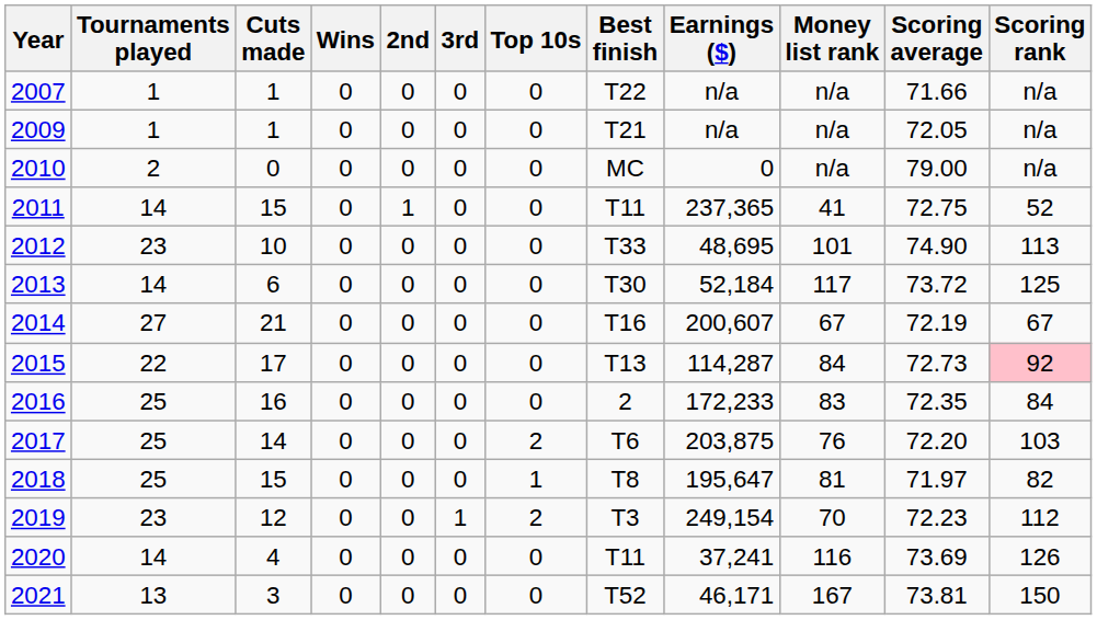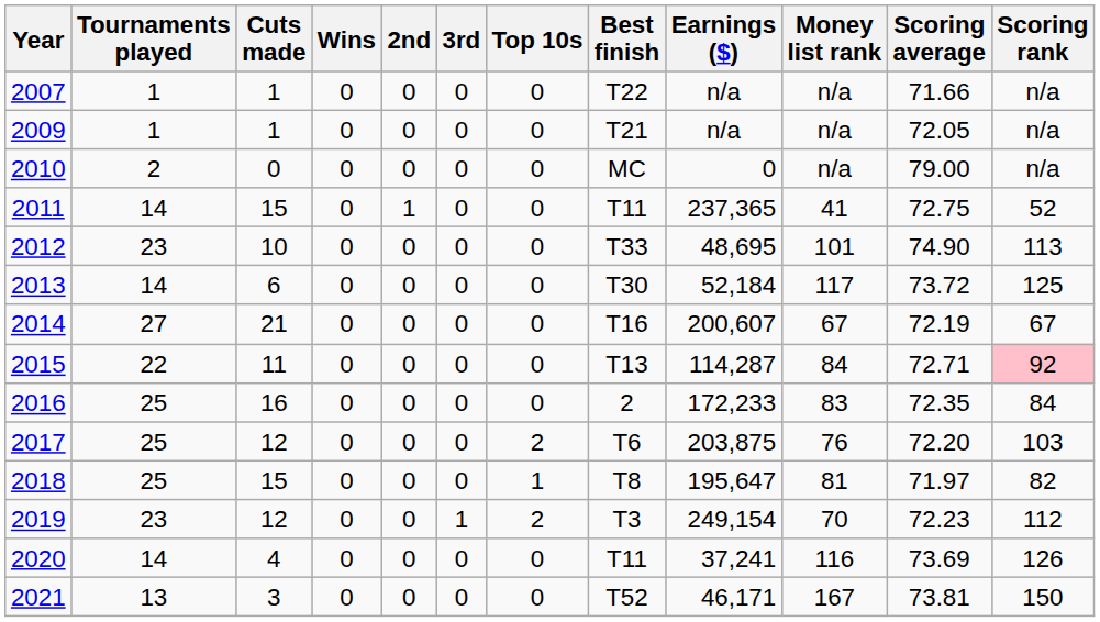 <table class="wikitable" style="text-align:center; font-size: 95%;">
 <tr>
 <th>Year</th>
 <th>Tournaments <br>played</th>
 <th>Cuts <br>made</th>
 <th>Wins</th>
 <th>2nd</th>
 <th>3rd</th>
 <th>Top 10s</th>
 <th>Best <br>finish</th>
 <th>Earnings<br>(<a href='#'>$</a>)</th>
 <th>Money <br>list rank</th>
 <th>Scoring <br>average</th>
 <th>Scoring <br>rank</th>
 </tr>
 <tr>
 <td><a href='#'>2007</a></td>
 <td>1</td>
 <td>1</td>
 <td>0</td>
 <td>0</td>
 <td>0</td>
 <td>0</td>
 <td>T22</td>
 <td align="center">n/a</td>
 <td align="center">n/a</td>
 <td>71.66</td>
 <td align="center">n/a</td>
 </tr>
 <tr>
 <td><a href='#'>2009</a></td>
 <td>1</td>
 <td>1</td>
 <td>0</td>
 <td>0</td>
 <td>0</td>
 <td>0</td>
 <td>T21</td>
 <td align="center">n/a</td>
 <td align="center">n/a</td>
 <td>72.05</td>
 <td align="center">n/a</td>
 </tr>
 <tr>
 <td><a href='#'>2010</a></td>
 <td>2</td>
 <td>0</td>
 <td>0</td>
 <td>0</td>
 <td>0</td>
 <td>0</td>
 <td>MC</td>
 <td align="right">0</td>
 <td>n/a</td>
 <td>79.00</td>
 <td>n/a</td>
 </tr>
 <tr>
 <td><a href='#'>2011</a></td>
 <td>14</td>
 <td>15</td>
 <td>0</td>
 <td>1</td>
 <td>0</td>
 <td>0</td>
 <td>T11</td>
 <td align="right">237,365</td>
 <td>41</td>
 <td>72.75</td>
 <td>52</td>
 </tr>
 <tr>
 <td><a href='#'>2012</a></td>
 <td>23</td>
 <td>10</td>
 <td>0</td>
 <td>0</td>
 <td>0</td>
 <td>0</td>
 <td>T33</td>
 <td align="right">48,695</td>
 <td>101</td>
 <td>74.90</td>
 <td>113</td>
 </tr>
 <tr>
 <td><a href='#'>2013</a></td>
 <td>14</td>
 <td>6</td>
 <td>0</td>
 <td>0</td>
 <td>0</td>
 <td>0</td>
 <td>T30</td>
 <td align="right">52,184</td>
 <td>117</td>
 <td>73.72</td>
 <td>125</td>
 </tr>
 <tr>
 <td><a href='#'>2014</a></td>
 <td>27</td>
 <td>21</td>
 <td>0</td>
 <td>0</td>
 <td>0</td>
 <td>0</td>
 <td>T16</td>
 <td align="right">200,607</td>
 <td>67</td>
 <td>72.19</td>
 <td>67</td>
 </tr>
 <tr>
 <td><a href='#'>2015</a></td>
 <td>22</td>
-<td>17</td>
+<td>11</td>
 <td>0</td>
 <td>0</td>
 <td>0</td>
 <td>0</td>
 <td>T13</td>
 <td align="right">114,287</td>
 <td>84</td>
-<td>72.73</td>
+<td>72.71</td>
 <td style="background: pink;">92</td>
 </tr>
 <tr>
 <td><a href='#'>2016</a></td>
 <td>25</td>
 <td>16</td>
 <td>0</td>
 <td>0</td>
 <td>0</td>
 <td>0</td>
 <td>2</td>
 <td align=right>172,233</td>
 <td>83</td>
 <td>72.35</td>
 <td>84</td>
 </tr>
 <tr>
 <td><a href='#'>2017</a></td>
 <td>25</td>
-<td>14</td>
+<td>12</td>
 <td>0</td>
 <td>0</td>
 <td>0</td>
 <td>2</td>
 <td>T6</td>
 <td align=right>203,875</td>
 <td>76</td>
 <td>72.20</td>
 <td>103</td>
 </tr>
 <tr>
 <td><a href='#'>2018</a></td>
 <td>25</td>
 <td>15</td>
 <td>0</td>
 <td>0</td>
 <td>0</td>
 <td>1</td>
 <td>T8</td>
 <td align=right>195,647</td>
 <td>81</td>
 <td>71.97</td>
 <td>82</td>
 </tr>
 <tr>
 <td><a href='#'>2019</a></td>
 <td>23</td>
 <td>12</td>
 <td>0</td>
 <td>0</td>
 <td>1</td>
 <td>2</td>
 <td>T3</td>
 <td align=right>249,154</td>
 <td>70</td>
 <td>72.23</td>
 <td>112</td>
 </tr>
 <tr>
 <td><a href='#'>2020</a></td>
 <td>14</td>
 <td>4</td>
 <td>0</td>
 <td>0</td>
 <td>0</td>
 <td>0</td>
 <td>T11</td>
 <td align=right>37,241</td>
 <td>116</td>
 <td>73.69</td>
 <td>126</td>
 </tr>
 <tr>
 <td><a href='#'>2021</a></td>
 <td>13</td>
 <td>3</td>
 <td>0</td>
 <td>0</td>
 <td>0</td>
 <td>0</td>
 <td>T52</td>
 <td align=right>46,171</td>
 <td>167</td>
 <td>73.81</td>
 <td>150</td>
 </tr>
 </table>
